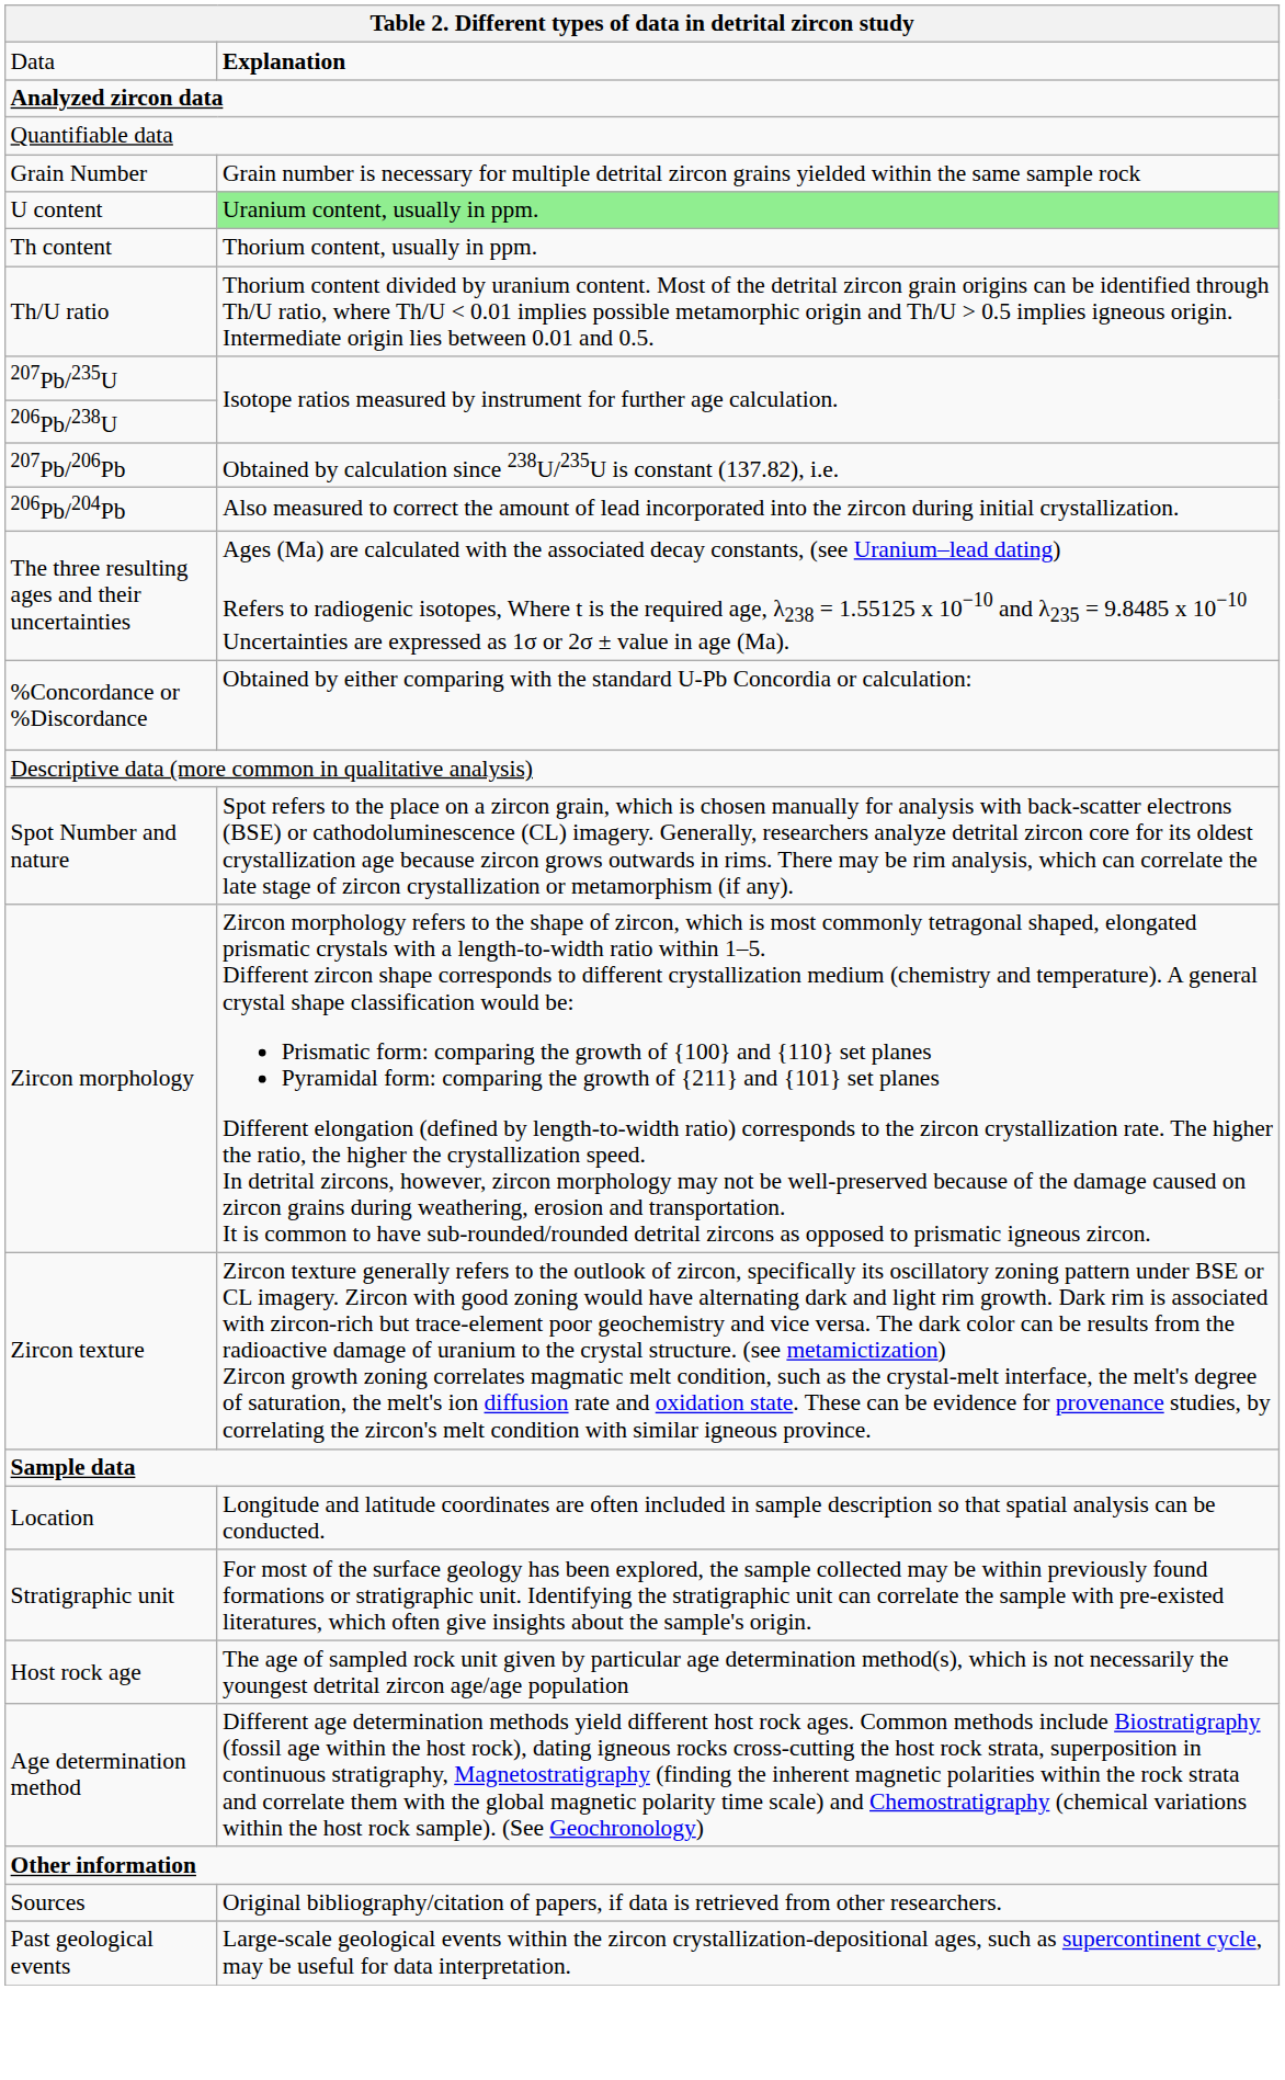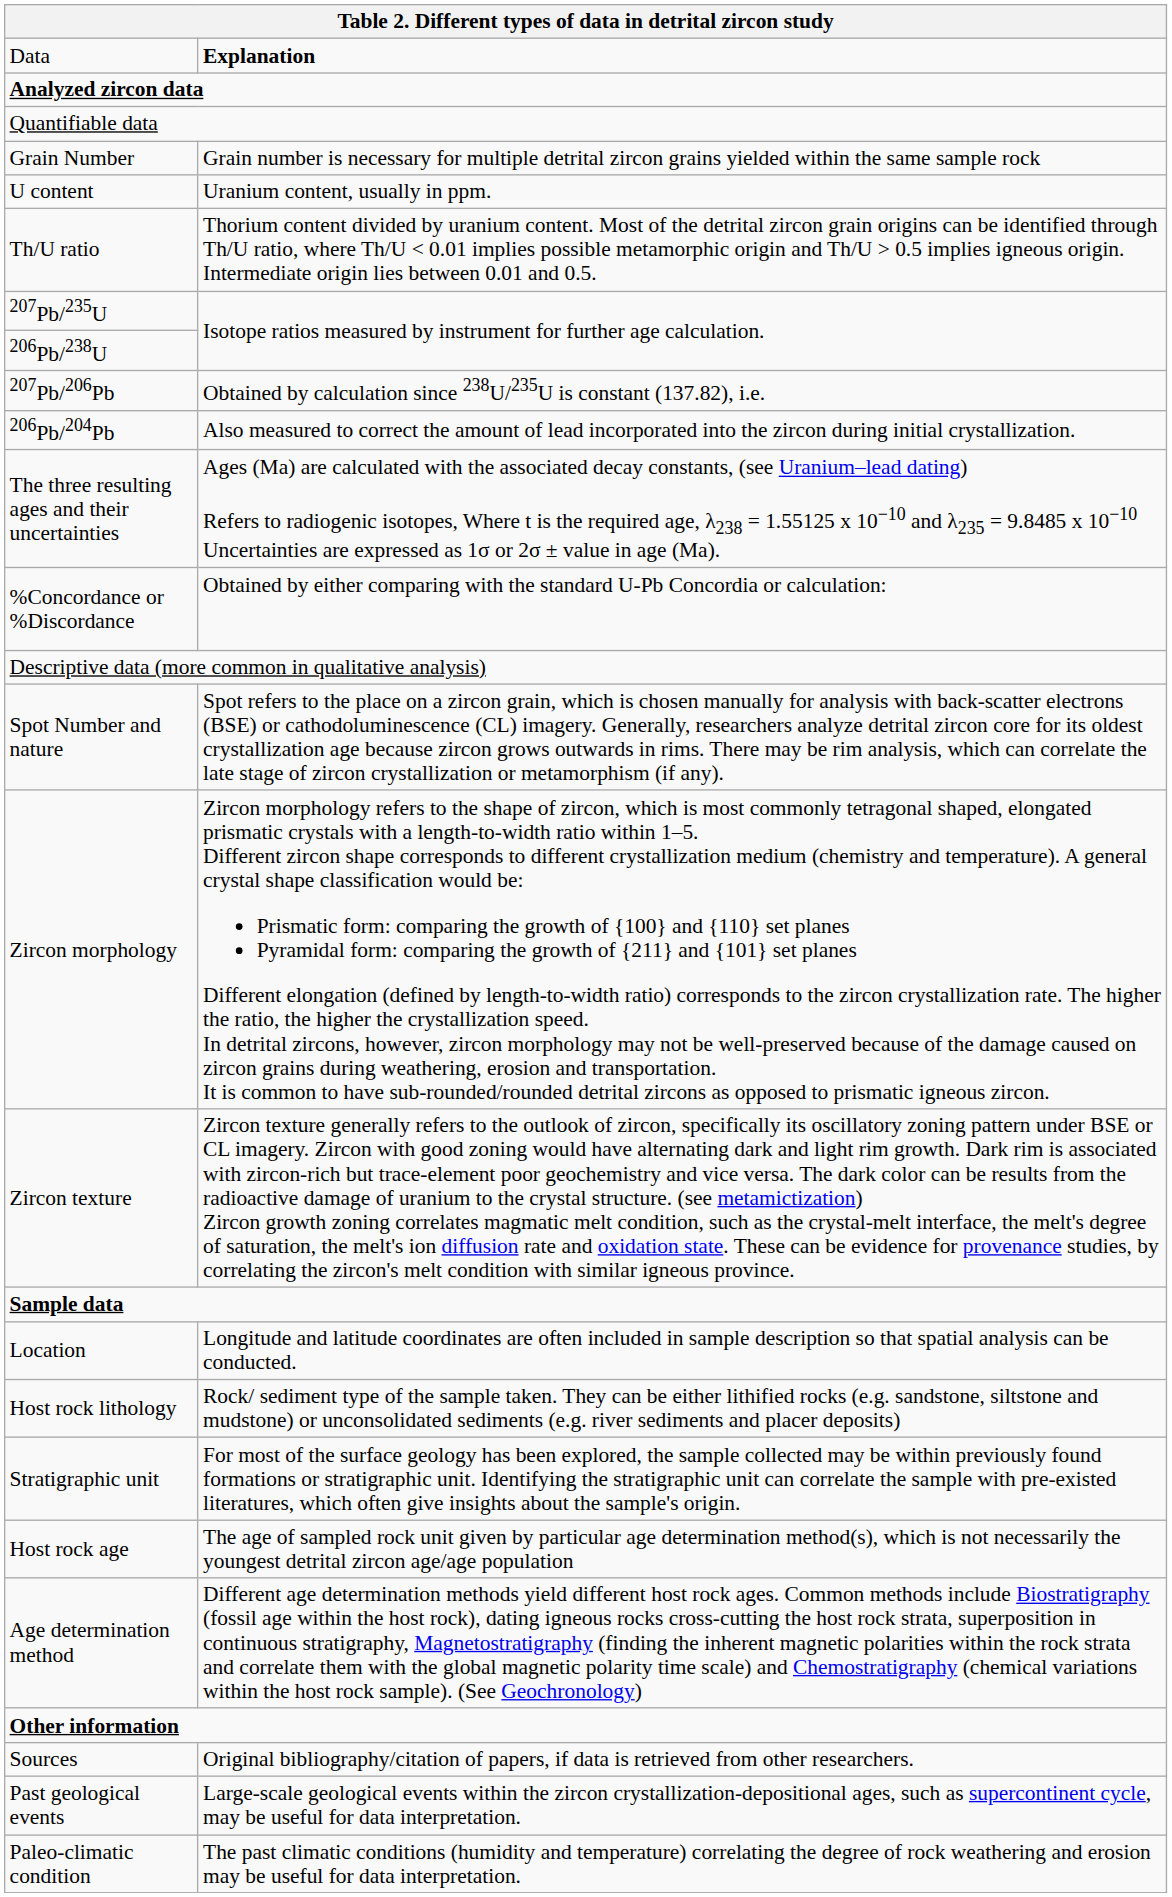 <table class="wikitable">
 <tr>
 <th colspan="2">Table 2. Different types of data in detrital zircon study</th>
 </tr>
 <tr>
 <td>Data</td>
 <td><strong>Explanation</strong></td>
 </tr>
 <tr>
 <td colspan="2"><strong><u>Analyzed zircon data</u></strong></td>
 </tr>
 <tr>
 <td colspan="2"><u>Quantifiable data</u></td>
 </tr>
 <tr>
 <td>Grain Number</td>
 <td>Grain number is necessary for multiple detrital zircon grains yielded within the same sample rock</td>
 </tr>
 <tr>
 <td>U content</td>
-<td style="background: lightgreen;">Uranium content, usually in ppm.</td>
-</tr>
-<tr>
-<td>Th content</td>
-<td>Thorium content, usually in ppm.</td>
+<td>Uranium content, usually in ppm.</td>
 </tr>
 <tr>
 <td>Th/U ratio</td>
 <td>Thorium content divided by uranium content. Most of the detrital zircon grain origins can be identified through Th/U ratio, where Th/U < 0.01 implies possible metamorphic origin and Th/U > 0.5 implies igneous origin. Intermediate origin lies between 0.01 and 0.5.</td>
 </tr>
 <tr>
 <td><sup>207</sup>Pb/<sup>235</sup>U</td>
 <td rowspan="2">Isotope ratios measured by instrument for further age calculation.</td>
 </tr>
 <tr>
 <td><sup>206</sup>Pb/<sup>238</sup>U</td>
 </tr>
 <tr>
 <td><sup>207</sup>Pb/<sup>206</sup>Pb</td>
 <td>Obtained by calculation since <sup>238</sup>U/<sup>235</sup>U is constant (137.82), i.e.<br> </td>
 </tr>
 <tr>
 <td><sup>206</sup>Pb/<sup>204</sup>Pb</td>
 <td>Also measured to correct the amount of lead incorporated into the zircon during initial crystallization.</td>
 </tr>
 <tr>
 <td>The three resulting ages and their uncertainties</td>
 <td>Ages (Ma) are calculated with the associated decay constants, (see <a href='#'>Uranium–lead dating</a>)<br><br>Refers to radiogenic isotopes, Where t is the required age, λ<sub>238</sub> = 1.55125 x 10<sup>−10</sup> and λ<sub>235</sub> = 9.8485 x 10<sup>−10</sup><br>Uncertainties are expressed as 1σ or 2σ ± value in age (Ma).</td>
 </tr>
 <tr>
 <td>%Concordance or %Discordance</td>
 <td>Obtained by either comparing with the standard U-Pb Concordia or calculation:<br><br><br></td>
 </tr>
 <tr>
 <td colspan="2"><u>Descriptive data (more common in qualitative analysis)</u></td>
 </tr>
 <tr>
 <td>Spot Number and nature</td>
 <td>Spot refers to the place on a zircon grain, which is chosen manually for analysis with back-scatter electrons (BSE) or cathodoluminescence (CL) imagery. Generally, researchers analyze detrital zircon core for its oldest crystallization age because zircon grows outwards in rims. There may be rim analysis, which can correlate the late stage of zircon crystallization or metamorphism (if any).</td>
 </tr>
 <tr>
 <td>Zircon morphology</td>
 <td>Zircon morphology refers to the shape of zircon, which is most commonly tetragonal shaped, elongated prismatic crystals with a length-to-width ratio within 1–5.<br>Different zircon shape corresponds to different crystallization medium (chemistry and temperature). A general crystal shape classification would be:<ul><li>Prismatic form: comparing the growth of {100} and {110} set planes</li><li>Pyramidal form: comparing the growth of {211} and {101} set planes</li></ul>Different elongation (defined by length-to-width ratio) corresponds to the zircon crystallization rate. The higher the ratio, the higher the crystallization speed.<br>In detrital zircons, however, zircon morphology may not be well-preserved because of the damage caused on zircon grains during weathering, erosion and transportation.<br>It is common to have sub-rounded/rounded detrital zircons as opposed to prismatic igneous zircon.</td>
 </tr>
 <tr>
 <td>Zircon texture</td>
 <td>Zircon texture generally refers to the outlook of zircon, specifically its oscillatory zoning pattern under BSE or CL imagery. Zircon with good zoning would have alternating dark and light rim growth. Dark rim is associated with zircon-rich but trace-element poor geochemistry and vice versa. The dark color can be results from the radioactive damage of uranium to the crystal structure. (see <a href='#'>metamictization</a>)<br>Zircon growth zoning correlates magmatic melt condition, such as the crystal-melt interface, the melt's degree of saturation, the melt's ion <a href='#'>diffusion</a> rate and <a href='#'>oxidation state</a>. These can be evidence for <a href='#'>provenance</a> studies, by correlating the zircon's melt condition with similar igneous province.</td>
 </tr>
 <tr>
 <td colspan="2"><u><strong>Sample data</strong></u></td>
 </tr>
 <tr>
 <td>Location</td>
 <td>Longitude and latitude coordinates are often included in sample description so that spatial analysis can be conducted.</td>
 </tr>
 <tr>
+<td>Host rock lithology</td>
+<td>Rock/ sediment type of the sample taken. They can be either lithified rocks (e.g. sandstone, siltstone and mudstone) or unconsolidated sediments (e.g. river sediments and placer deposits)</td>
+</tr>
+<tr>
 <td>Stratigraphic unit</td>
 <td>For most of the surface geology has been explored, the sample collected may be within previously found formations or stratigraphic unit. Identifying the stratigraphic unit can correlate the sample with pre-existed literatures, which often give insights about the sample's origin.</td>
 </tr>
 <tr>
 <td>Host rock age</td>
 <td>The age of sampled rock unit given by particular age determination method(s), which is not necessarily the youngest detrital zircon age/age population</td>
 </tr>
 <tr>
 <td>Age determination method</td>
 <td>Different age determination methods yield different host rock ages. Common methods include <a href='#'>Biostratigraphy</a> (fossil age within the host rock), dating igneous rocks cross-cutting the host rock strata, superposition in continuous stratigraphy, <a href='#'>Magnetostratigraphy</a> (finding the inherent magnetic polarities within the rock strata and correlate them with the global magnetic polarity time scale) and <a href='#'>Chemostratigraphy</a> (chemical variations within the host rock sample). (See <a href='#'>Geochronology</a>)</td>
 </tr>
 <tr>
 <td colspan="2"><u><strong>Other information</strong></u></td>
 </tr>
 <tr>
 <td>Sources</td>
 <td>Original bibliography/citation of papers, if data is retrieved from other researchers.</td>
 </tr>
 <tr>
 <td>Past geological events</td>
 <td>Large-scale geological events within the zircon crystallization-depositional ages, such as <a href='#'>supercontinent cycle</a>, may be useful for data interpretation.</td>
 </tr>
+<tr>
+<td>Paleo-climatic condition</td>
+<td>The past climatic conditions (humidity and temperature) correlating the degree of rock weathering and erosion may be useful for data interpretation.</td>
+</tr>
 </table>
